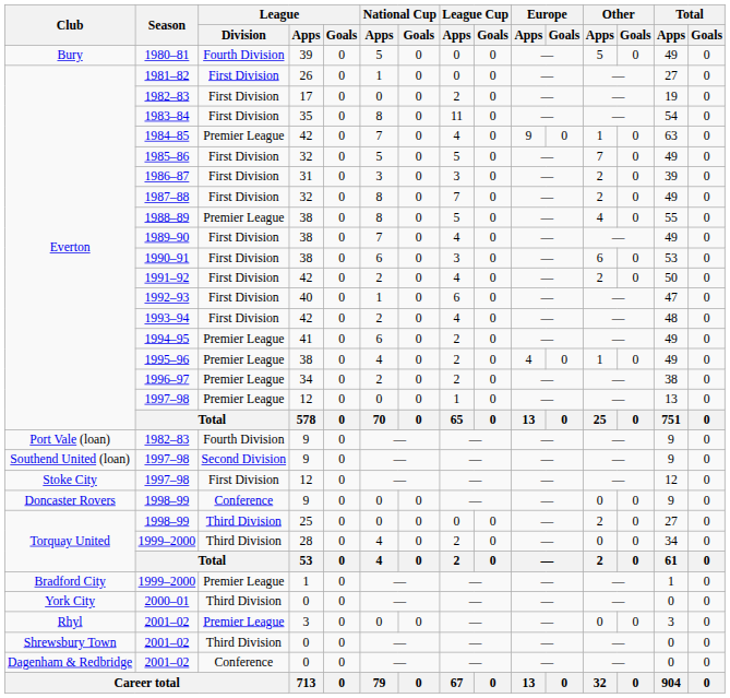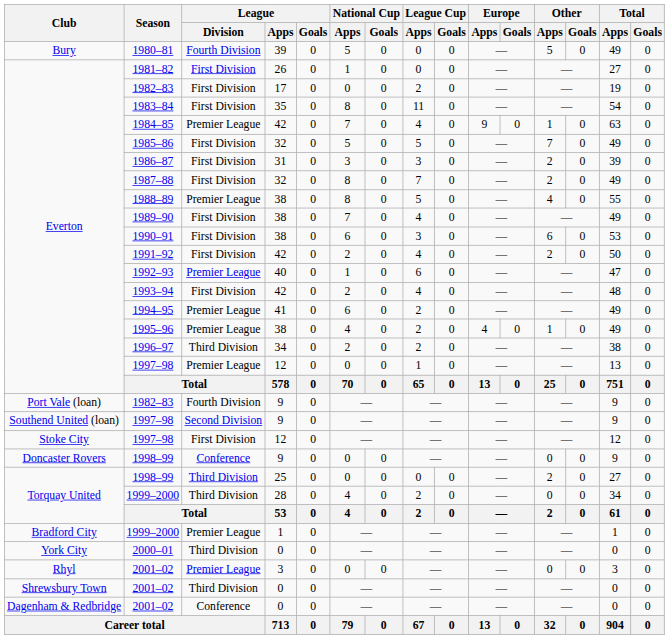 <table class="wikitable" style="text-align:center">
 <tr>
 <th rowspan="2">Club</th>
 <th rowspan="2">Season</th>
 <th colspan="3">League</th>
 <th colspan="2">National Cup</th>
 <th colspan="2">League Cup</th>
 <th colspan="2">Europe</th>
 <th colspan="2">Other</th>
 <th colspan="2">Total</th>
 </tr>
 <tr>
 <th>Division</th>
 <th>Apps</th>
 <th>Goals</th>
 <th>Apps</th>
 <th>Goals</th>
 <th>Apps</th>
 <th>Goals</th>
 <th>Apps</th>
 <th>Goals</th>
 <th>Apps</th>
 <th>Goals</th>
 <th>Apps</th>
 <th>Goals</th>
 </tr>
 <tr>
 <td><a href='#'>Bury</a></td>
 <td><a href='#'>1980–81</a></td>
 <td><a href='#'>Fourth Division</a></td>
 <td>39</td>
 <td>0</td>
 <td>5</td>
 <td>0</td>
 <td>0</td>
 <td>0</td>
 <td colspan="2">—</td>
 <td>5</td>
 <td>0</td>
 <td>49</td>
 <td>0</td>
 </tr>
 <tr>
 <td rowspan="18"><a href='#'>Everton</a></td>
 <td><a href='#'>1981–82</a></td>
 <td><a href='#'>First Division</a></td>
 <td>26</td>
 <td>0</td>
 <td>1</td>
 <td>0</td>
 <td>0</td>
 <td>0</td>
 <td colspan="2">—</td>
 <td colspan="2">—</td>
 <td>27</td>
 <td>0</td>
 </tr>
 <tr>
 <td><a href='#'>1982–83</a></td>
 <td>First Division</td>
 <td>17</td>
 <td>0</td>
 <td>0</td>
 <td>0</td>
 <td>2</td>
 <td>0</td>
 <td colspan="2">—</td>
 <td colspan="2">—</td>
 <td>19</td>
 <td>0</td>
 </tr>
 <tr>
 <td><a href='#'>1983–84</a></td>
 <td>First Division</td>
 <td>35</td>
 <td>0</td>
 <td>8</td>
 <td>0</td>
 <td>11</td>
 <td>0</td>
 <td colspan="2">—</td>
 <td colspan="2">—</td>
 <td>54</td>
 <td>0</td>
 </tr>
 <tr>
 <td><a href='#'>1984–85</a></td>
 <td>Premier League</td>
 <td>42</td>
 <td>0</td>
 <td>7</td>
 <td>0</td>
 <td>4</td>
 <td>0</td>
 <td>9</td>
 <td>0</td>
 <td>1</td>
 <td>0</td>
 <td>63</td>
 <td>0</td>
 </tr>
 <tr>
 <td><a href='#'>1985–86</a></td>
 <td>First Division</td>
 <td>32</td>
 <td>0</td>
 <td>5</td>
 <td>0</td>
 <td>5</td>
 <td>0</td>
 <td colspan="2">—</td>
 <td>7</td>
 <td>0</td>
 <td>49</td>
 <td>0</td>
 </tr>
 <tr>
 <td><a href='#'>1986–87</a></td>
 <td>First Division</td>
 <td>31</td>
 <td>0</td>
 <td>3</td>
 <td>0</td>
 <td>3</td>
 <td>0</td>
 <td colspan="2">—</td>
 <td>2</td>
 <td>0</td>
 <td>39</td>
 <td>0</td>
 </tr>
 <tr>
 <td><a href='#'>1987–88</a></td>
 <td>First Division</td>
 <td>32</td>
 <td>0</td>
 <td>8</td>
 <td>0</td>
 <td>7</td>
 <td>0</td>
 <td colspan="2">—</td>
 <td>2</td>
 <td>0</td>
 <td>49</td>
 <td>0</td>
 </tr>
 <tr>
 <td><a href='#'>1988–89</a></td>
 <td>Premier League</td>
 <td>38</td>
 <td>0</td>
 <td>8</td>
 <td>0</td>
 <td>5</td>
 <td>0</td>
 <td colspan="2">—</td>
 <td>4</td>
 <td>0</td>
 <td>55</td>
 <td>0</td>
 </tr>
 <tr>
 <td><a href='#'>1989–90</a></td>
 <td>First Division</td>
 <td>38</td>
 <td>0</td>
 <td>7</td>
 <td>0</td>
 <td>4</td>
 <td>0</td>
 <td colspan="2">—</td>
 <td colspan="2">—</td>
 <td>49</td>
 <td>0</td>
 </tr>
 <tr>
 <td><a href='#'>1990–91</a></td>
 <td>First Division</td>
 <td>38</td>
 <td>0</td>
 <td>6</td>
 <td>0</td>
 <td>3</td>
 <td>0</td>
 <td colspan="2">—</td>
 <td>6</td>
 <td>0</td>
 <td>53</td>
 <td>0</td>
 </tr>
 <tr>
 <td><a href='#'>1991–92</a></td>
 <td>First Division</td>
 <td>42</td>
 <td>0</td>
 <td>2</td>
 <td>0</td>
 <td>4</td>
 <td>0</td>
 <td colspan="2">—</td>
 <td>2</td>
 <td>0</td>
 <td>50</td>
 <td>0</td>
 </tr>
 <tr>
 <td><a href='#'>1992–93</a></td>
-<td>First Division</td>
+<td><a href='#'>Premier League</a></td>
 <td>40</td>
 <td>0</td>
 <td>1</td>
 <td>0</td>
 <td>6</td>
 <td>0</td>
 <td colspan="2">—</td>
 <td colspan="2">—</td>
 <td>47</td>
 <td>0</td>
 </tr>
 <tr>
 <td><a href='#'>1993–94</a></td>
 <td>First Division</td>
 <td>42</td>
 <td>0</td>
 <td>2</td>
 <td>0</td>
 <td>4</td>
 <td>0</td>
 <td colspan="2">—</td>
 <td colspan="2">—</td>
 <td>48</td>
 <td>0</td>
 </tr>
 <tr>
 <td><a href='#'>1994–95</a></td>
 <td>Premier League</td>
 <td>41</td>
 <td>0</td>
 <td>6</td>
 <td>0</td>
 <td>2</td>
 <td>0</td>
 <td colspan="2">—</td>
 <td colspan="2">—</td>
 <td>49</td>
 <td>0</td>
 </tr>
 <tr>
 <td><a href='#'>1995–96</a></td>
 <td>Premier League</td>
 <td>38</td>
 <td>0</td>
 <td>4</td>
 <td>0</td>
 <td>2</td>
 <td>0</td>
 <td>4</td>
 <td>0</td>
 <td>1</td>
 <td>0</td>
 <td>49</td>
 <td>0</td>
 </tr>
 <tr>
 <td><a href='#'>1996–97</a></td>
-<td>Premier League</td>
+<td>Third Division</td>
 <td>34</td>
 <td>0</td>
 <td>2</td>
 <td>0</td>
 <td>2</td>
 <td>0</td>
 <td colspan="2">—</td>
 <td colspan="2">—</td>
 <td>38</td>
 <td>0</td>
 </tr>
 <tr>
 <td><a href='#'>1997–98</a></td>
 <td>Premier League</td>
 <td>12</td>
 <td>0</td>
 <td>0</td>
 <td>0</td>
 <td>1</td>
 <td>0</td>
 <td colspan="2">—</td>
 <td colspan="2">—</td>
 <td>13</td>
 <td>0</td>
 </tr>
 <tr>
 <th colspan="2">Total</th>
 <th>578</th>
 <th>0</th>
 <th>70</th>
 <th>0</th>
 <th>65</th>
 <th>0</th>
 <th>13</th>
 <th>0</th>
 <th>25</th>
 <th>0</th>
 <th>751</th>
 <th>0</th>
 </tr>
 <tr>
 <td><a href='#'>Port Vale</a> (loan)</td>
 <td><a href='#'>1982–83</a></td>
 <td>Fourth Division</td>
 <td>9</td>
 <td>0</td>
 <td colspan="2">—</td>
 <td colspan="2">—</td>
 <td colspan="2">—</td>
 <td colspan="2">—</td>
 <td>9</td>
 <td>0</td>
 </tr>
 <tr>
 <td><a href='#'>Southend United</a> (loan)</td>
 <td><a href='#'>1997–98</a></td>
 <td><a href='#'>Second Division</a></td>
 <td>9</td>
 <td>0</td>
 <td colspan="2">—</td>
 <td colspan="2">—</td>
 <td colspan="2">—</td>
 <td colspan="2">—</td>
 <td>9</td>
 <td>0</td>
 </tr>
 <tr>
 <td><a href='#'>Stoke City</a></td>
 <td><a href='#'>1997–98</a></td>
 <td>First Division</td>
 <td>12</td>
 <td>0</td>
 <td colspan="2">—</td>
 <td colspan="2">—</td>
 <td colspan="2">—</td>
 <td colspan="2">—</td>
 <td>12</td>
 <td>0</td>
 </tr>
 <tr>
 <td><a href='#'>Doncaster Rovers</a></td>
 <td><a href='#'>1998–99</a></td>
 <td><a href='#'>Conference</a></td>
 <td>9</td>
 <td>0</td>
 <td>0</td>
 <td>0</td>
 <td colspan="2">—</td>
 <td colspan="2">—</td>
 <td>0</td>
 <td>0</td>
 <td>9</td>
 <td>0</td>
 </tr>
 <tr>
 <td rowspan="3"><a href='#'>Torquay United</a></td>
 <td><a href='#'>1998–99</a></td>
 <td><a href='#'>Third Division</a></td>
 <td>25</td>
 <td>0</td>
 <td>0</td>
 <td>0</td>
 <td>0</td>
 <td>0</td>
 <td colspan="2">—</td>
 <td>2</td>
 <td>0</td>
 <td>27</td>
 <td>0</td>
 </tr>
 <tr>
 <td><a href='#'>1999–2000</a></td>
 <td>Third Division</td>
 <td>28</td>
 <td>0</td>
 <td>4</td>
 <td>0</td>
 <td>2</td>
 <td>0</td>
 <td colspan="2">—</td>
 <td>0</td>
 <td>0</td>
 <td>34</td>
 <td>0</td>
 </tr>
 <tr>
 <th colspan="2">Total</th>
 <th>53</th>
 <th>0</th>
 <th>4</th>
 <th>0</th>
 <th>2</th>
 <th>0</th>
 <th colspan="2">—</th>
 <th>2</th>
 <th>0</th>
 <th>61</th>
 <th>0</th>
 </tr>
 <tr>
 <td><a href='#'>Bradford City</a></td>
 <td><a href='#'>1999–2000</a></td>
 <td>Premier League</td>
 <td>1</td>
 <td>0</td>
 <td colspan="2">—</td>
 <td colspan="2">—</td>
 <td colspan="2">—</td>
 <td colspan="2">—</td>
 <td>1</td>
 <td>0</td>
 </tr>
 <tr>
 <td><a href='#'>York City</a></td>
 <td><a href='#'>2000–01</a></td>
 <td>Third Division</td>
 <td>0</td>
 <td>0</td>
 <td colspan="2">—</td>
 <td colspan="2">—</td>
 <td colspan="2">—</td>
 <td colspan="2">—</td>
 <td>0</td>
 <td>0</td>
 </tr>
 <tr>
 <td><a href='#'>Rhyl</a></td>
 <td><a href='#'>2001–02</a></td>
 <td><a href='#'>Premier League</a></td>
 <td>3</td>
 <td>0</td>
 <td>0</td>
 <td>0</td>
 <td colspan="2">—</td>
 <td colspan="2">—</td>
 <td>0</td>
 <td>0</td>
 <td>3</td>
 <td>0</td>
 </tr>
 <tr>
 <td><a href='#'>Shrewsbury Town</a></td>
 <td><a href='#'>2001–02</a></td>
 <td>Third Division</td>
 <td>0</td>
 <td>0</td>
 <td colspan="2">—</td>
 <td colspan="2">—</td>
 <td colspan="2">—</td>
 <td colspan="2">—</td>
 <td>0</td>
 <td>0</td>
 </tr>
 <tr>
 <td><a href='#'>Dagenham & Redbridge</a></td>
 <td><a href='#'>2001–02</a></td>
 <td>Conference</td>
 <td>0</td>
 <td>0</td>
 <td colspan="2">—</td>
 <td colspan="2">—</td>
 <td colspan="2">—</td>
 <td colspan="2">—</td>
 <td>0</td>
 <td>0</td>
 </tr>
 <tr>
 <th colspan="3">Career total</th>
 <th>713</th>
 <th>0</th>
 <th>79</th>
 <th>0</th>
 <th>67</th>
 <th>0</th>
 <th>13</th>
 <th>0</th>
 <th>32</th>
 <th>0</th>
 <th>904</th>
 <th>0</th>
 </tr>
 </table>
